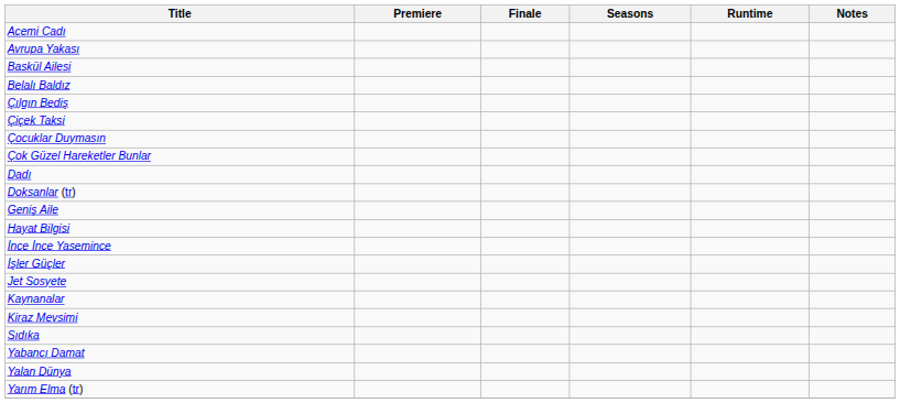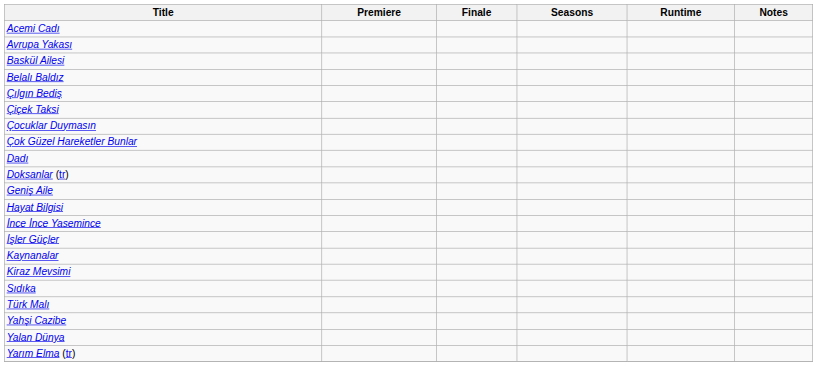 <table class="wikitable sortable" style="width:100%" id="dramashows">
 <tr>
 <th>Title</th>
 <th>Premiere</th>
 <th>Finale</th>
 <th>Seasons</th>
 <th>Runtime</th>
 <th>Notes</th>
 </tr>
 <tr>
 <td><em><a href='#'>Acemi Cadı</a></em></td>
 <td></td>
 <td></td>
 <td></td>
 <td></td>
 <td></td>
 </tr>
 <tr>
 <td><em><a href='#'>Avrupa Yakası</a></em></td>
 <td></td>
 <td></td>
 <td></td>
 <td></td>
 <td></td>
 </tr>
 <tr>
 <td><em><a href='#'>Baskül Ailesi</a></em></td>
 <td></td>
 <td></td>
 <td></td>
 <td></td>
 <td></td>
 </tr>
 <tr>
 <td><em><a href='#'>Belalı Baldız</a></em></td>
 <td></td>
 <td></td>
 <td></td>
 <td></td>
 <td></td>
 </tr>
 <tr>
 <td><em><a href='#'>Çılgın Bediş</a></em></td>
 <td></td>
 <td></td>
 <td></td>
 <td></td>
 <td></td>
 </tr>
 <tr>
 <td><em><a href='#'>Çiçek Taksi</a></em></td>
 <td></td>
 <td></td>
 <td></td>
 <td></td>
 <td></td>
 </tr>
 <tr>
 <td><em><a href='#'>Çocuklar Duymasın</a></em></td>
 <td></td>
 <td></td>
 <td></td>
 <td></td>
 <td></td>
 </tr>
 <tr>
 <td><em><a href='#'>Çok Güzel Hareketler Bunlar</a></em></td>
 <td></td>
 <td></td>
 <td></td>
 <td></td>
 <td></td>
 </tr>
 <tr>
 <td><em><a href='#'>Dadı</a></em></td>
 <td></td>
 <td></td>
 <td></td>
 <td></td>
 <td></td>
 </tr>
 <tr>
 <td><em><a href='#'>Doksanlar</a></em> (<a href='#'>tr</a>)</td>
 <td></td>
 <td></td>
 <td></td>
 <td></td>
 <td></td>
 </tr>
 <tr>
 <td><em><a href='#'>Geniş Aile</a></em></td>
 <td></td>
 <td></td>
 <td></td>
 <td></td>
 <td></td>
 </tr>
 <tr>
 <td><em><a href='#'>Hayat Bilgisi</a></em></td>
 <td></td>
 <td></td>
 <td></td>
 <td></td>
 <td></td>
 </tr>
 <tr>
 <td><em><a href='#'>İnce İnce Yasemince</a></em></td>
 <td></td>
 <td></td>
 <td></td>
 <td></td>
 <td></td>
 </tr>
 <tr>
 <td><em><a href='#'>İşler Güçler</a></em></td>
 <td></td>
 <td></td>
 <td></td>
 <td></td>
 <td></td>
 </tr>
 <tr>
-<td><em><a href='#'>Jet Sosyete</a></em></td>
-<td></td>
-<td></td>
-<td></td>
-<td></td>
-<td></td>
-</tr>
-<tr>
 <td><em><a href='#'>Kaynanalar</a></em></td>
 <td></td>
 <td></td>
 <td></td>
 <td></td>
 <td></td>
 </tr>
 <tr>
 <td><em><a href='#'>Kiraz Mevsimi</a></em></td>
 <td></td>
 <td></td>
 <td></td>
 <td></td>
 <td></td>
 </tr>
 <tr>
 <td><em><a href='#'>Sıdıka</a></em></td>
 <td></td>
 <td></td>
 <td></td>
 <td></td>
 <td></td>
 </tr>
 <tr>
-<td><em><a href='#'>Yabancı Damat</a></em></td>
+<td><em><a href='#'>Türk Malı</a></em></td>
+<td></td>
+<td></td>
+<td></td>
+<td></td>
+<td></td>
+</tr>
+<tr>
+<td><em><a href='#'>Yahşi Cazibe</a></em></td>
 <td></td>
 <td></td>
 <td></td>
 <td></td>
 <td></td>
 </tr>
 <tr>
 <td><em><a href='#'>Yalan Dünya</a></em></td>
 <td></td>
 <td></td>
 <td></td>
 <td></td>
 <td></td>
 </tr>
 <tr>
 <td><em><a href='#'>Yarım Elma</a></em> (<a href='#'>tr</a>)</td>
 <td></td>
 <td></td>
 <td></td>
 <td></td>
 <td></td>
 </tr>
 <tr>
 </tr>
 </table>
